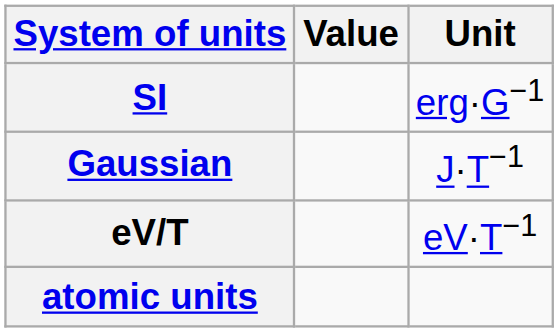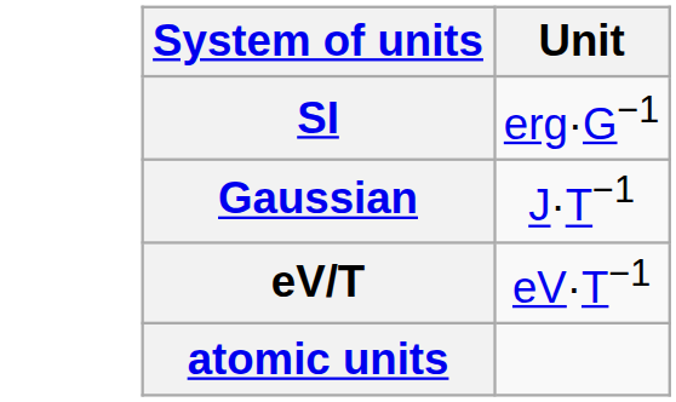 <table class="wikitable" align="right" style="text-align:center">
 <tr>
 <th><a href='#'>System of units</a></th>
-<th>Value</th>
 <th>Unit</th>
 </tr>
 <tr>
 <th><a href='#'>SI</a></th>
-<td></td>
 <td><a href='#'>erg</a>·<a href='#'>G</a><sup>−1</sup></td>
 </tr>
 <tr>
 <th><a href='#'>Gaussian</a></th>
-<td></td>
 <td><a href='#'>J</a>·<a href='#'>T</a><sup>−1</sup></td>
 </tr>
 <tr>
 <th>eV/T</th>
-<td></td>
 <td><a href='#'>eV</a>·<a href='#'>T</a><sup>−1</sup></td>
 </tr>
 <tr>
 <th><a href='#'>atomic units</a></th>
 <td></td>
-<td></td>
 </tr>
 </table>
